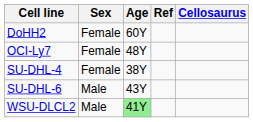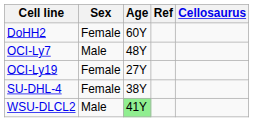 <table class="wikitable sortable">
 <tr>
 <th>Cell line</th>
 <th>Sex</th>
 <th>Age</th>
 <th>Ref</th>
 <th><a href='#'>Cellosaurus</a></th>
 </tr>
 <tr>
 <td><a href='#'>DoHH2</a></td>
 <td>Female</td>
 <td>60Y</td>
 <td></td>
 <td></td>
 </tr>
 <tr>
 <td><a href='#'>OCI-Ly7</a></td>
+<td>Male</td>
+<td>48Y</td>
+<td></td>
+<td></td>
+</tr>
+<tr>
+<td><a href='#'>OCI-Ly19</a></td>
 <td>Female</td>
-<td>48Y</td>
+<td>27Y</td>
 <td></td>
 <td></td>
 </tr>
 <tr>
 <td><a href='#'>SU-DHL-4</a></td>
 <td>Female</td>
 <td>38Y</td>
 <td></td>
 <td></td>
 </tr>
 <tr>
-<td><a href='#'>SU-DHL-6</a></td>
-<td>Male</td>
-<td>43Y</td>
-<td></td>
-<td></td>
-</tr>
-<tr>
 <td><a href='#'>WSU-DLCL2</a></td>
 <td>Male</td>
 <td style="background: lightgreen;">41Y</td>
 <td></td>
 <td></td>
 </tr>
 </table>
